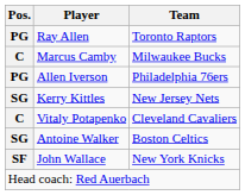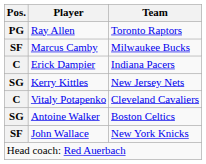 <table class="wikitable">
 <tr>
 <th>Pos.</th>
 <th>Player</th>
 <th>Team</th>
 </tr>
 <tr>
 <th>PG</th>
 <td><a href='#'>Ray Allen</a></td>
 <td><a href='#'>Toronto Raptors</a></td>
 </tr>
 <tr>
-<th>C</th>
+<th>SF</th>
 <td><a href='#'>Marcus Camby</a></td>
 <td><a href='#'>Milwaukee Bucks</a></td>
 </tr>
 <tr>
-<th>PG</th>
-<td><a href='#'>Allen Iverson</a></td>
-<td><a href='#'>Philadelphia 76ers</a></td>
+<th>C</th>
+<td><a href='#'>Erick Dampier</a></td>
+<td><a href='#'>Indiana Pacers</a></td>
 </tr>
 <tr>
 <th>SG</th>
 <td><a href='#'>Kerry Kittles</a></td>
 <td><a href='#'>New Jersey Nets</a></td>
 </tr>
 <tr>
 <th>C</th>
 <td><a href='#'>Vitaly Potapenko</a></td>
 <td><a href='#'>Cleveland Cavaliers</a></td>
 </tr>
 <tr>
 <th>SG</th>
 <td><a href='#'>Antoine Walker</a></td>
 <td><a href='#'>Boston Celtics</a></td>
 </tr>
 <tr>
 <th>SF</th>
 <td><a href='#'>John Wallace</a></td>
 <td><a href='#'>New York Knicks</a></td>
 </tr>
 <tr>
 <td colspan="3">Head coach: <a href='#'>Red Auerbach</a></td>
 </tr>
 </table>
